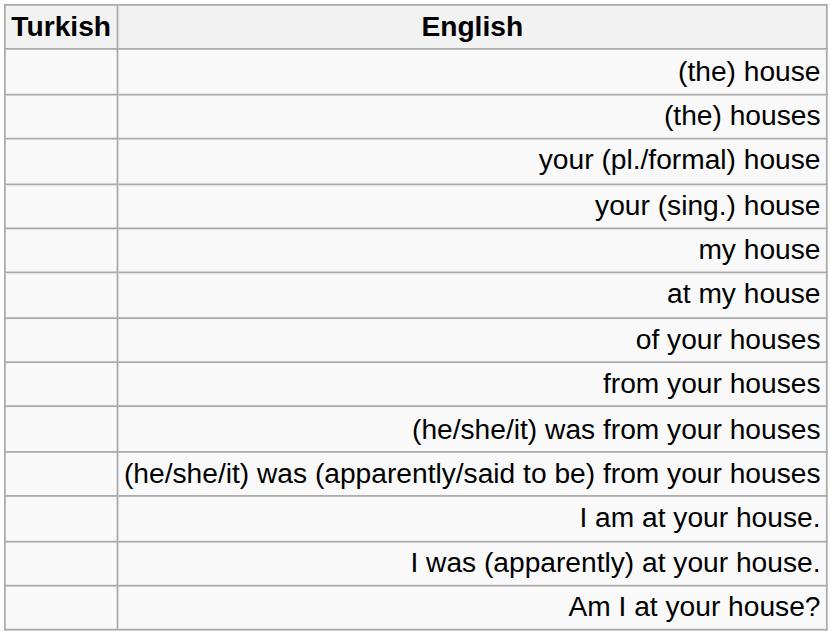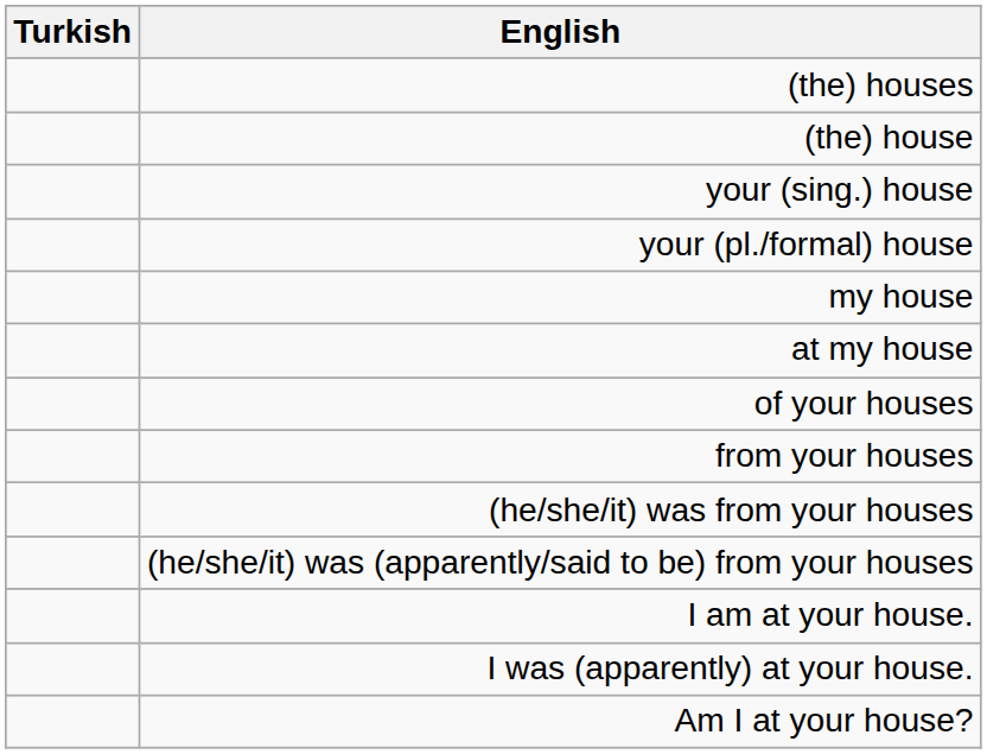 <table class="wikitable">
 <tr>
 <th>Turkish</th>
 <th>English</th>
 </tr>
 <tr>
 <td></td>
+<td align="right">(the) houses</td>
+</tr>
+<tr>
+<td></td>
 <td align="right">(the) house</td>
 </tr>
 <tr>
 <td></td>
-<td align="right">(the) houses</td>
+<td align="right">your (sing.) house</td>
 </tr>
 <tr>
 <td></td>
 <td align="right">your (pl./formal) house</td>
-</tr>
-<tr>
-<td></td>
-<td align="right">your (sing.) house</td>
 </tr>
 <tr>
 <td></td>
 <td align="right">my house</td>
 </tr>
 <tr>
 <td></td>
 <td align="right">at my house</td>
 </tr>
 <tr>
 <td></td>
 <td align="right">of your houses</td>
 </tr>
 <tr>
 <td></td>
 <td align="right">from your houses</td>
 </tr>
 <tr>
 <td></td>
 <td align="right">(he/she/it) was from your houses</td>
 </tr>
 <tr>
 <td></td>
 <td align="right">(he/she/it) was (apparently/said to be) from your houses</td>
 </tr>
 <tr>
 <td></td>
 <td align="right">I am at your house.</td>
 </tr>
 <tr>
 <td></td>
 <td align="right">I was (apparently) at your house.</td>
 </tr>
 <tr>
 <td></td>
 <td align="right">Am I at your house?</td>
 </tr>
 </table>
